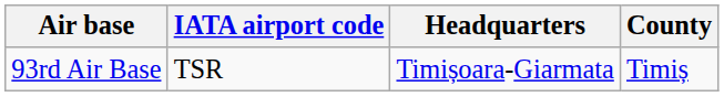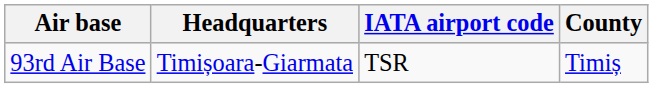 <table class="wikitable">
 <tr>
 <th>Air base</th>
+<th>Headquarters</th>
 <th><a href='#'>IATA airport code</a></th>
-<th>Headquarters</th>
 <th>County</th>
 </tr>
 <tr>
 <td><a href='#'>93rd Air Base</a></td>
+<td><a href='#'>Timișoara</a>-<a href='#'>Giarmata</a></td>
 <td>TSR</td>
-<td><a href='#'>Timișoara</a>-<a href='#'>Giarmata</a></td>
 <td><a href='#'>Timiș</a></td>
 </tr>
 </table>
